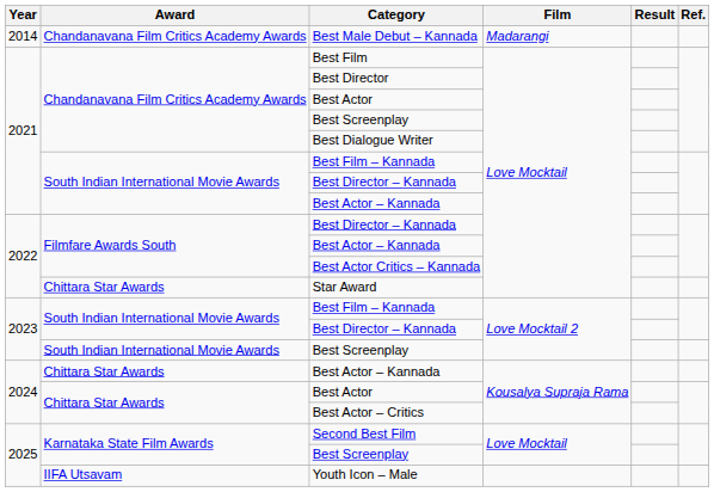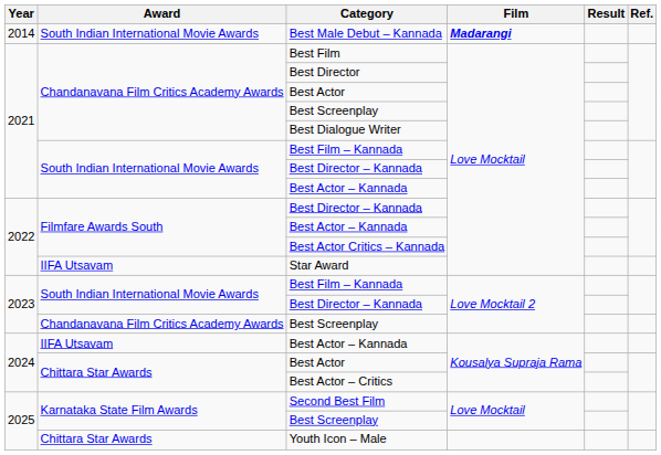 <table class="wikitable">
 <tr>
 <th>Year</th>
 <th>Award</th>
 <th>Category</th>
 <th>Film</th>
 <th>Result</th>
 <th>Ref.</th>
 </tr>
 <tr>
 <td>2014</td>
-<td><a href='#'>Chandanavana Film Critics Academy Awards</a></td>
+<td><a href='#'>South Indian International Movie Awards</a></td>
 <td><a href='#'>Best Male Debut – Kannada</a></td>
-<td><em><a href='#'>Madarangi</a></em></td>
+<td><strong><em><a href='#'>Madarangi</a></em></strong></td>
 <td></td>
 <td></td>
 </tr>
 <tr>
 <td rowspan="8">2021</td>
 <td rowspan="5"><a href='#'>Chandanavana Film Critics Academy Awards</a></td>
 <td>Best Film</td>
 <td rowspan="12"><em><a href='#'>Love Mocktail</a></em></td>
 <td></td>
 <td rowspan="5"></td>
 </tr>
 <tr>
 <td>Best Director</td>
 <td></td>
 </tr>
 <tr>
 <td>Best Actor</td>
 <td></td>
 </tr>
 <tr>
 <td>Best Screenplay</td>
 <td></td>
 </tr>
 <tr>
 <td>Best Dialogue Writer</td>
 <td></td>
 </tr>
 <tr>
 <td rowspan="3"><a href='#'>South Indian International Movie Awards</a></td>
 <td><a href='#'>Best Film – Kannada</a></td>
 <td></td>
 <td rowspan="3"></td>
 </tr>
 <tr>
 <td><a href='#'>Best Director – Kannada</a></td>
 <td></td>
 </tr>
 <tr>
 <td><a href='#'>Best Actor – Kannada</a></td>
 <td></td>
 </tr>
 <tr>
 <td rowspan="4">2022</td>
 <td rowspan="3"><a href='#'>Filmfare Awards South</a></td>
 <td><a href='#'>Best Director – Kannada</a></td>
 <td></td>
 <td rowspan="3"></td>
 </tr>
 <tr>
 <td><a href='#'>Best Actor – Kannada</a></td>
 <td></td>
 </tr>
 <tr>
 <td><a href='#'>Best Actor Critics – Kannada</a></td>
 <td></td>
 </tr>
 <tr>
-<td><a href='#'>Chittara Star Awards</a></td>
+<td><a href='#'>IIFA Utsavam</a></td>
 <td>Star Award</td>
 <td></td>
 <td></td>
 </tr>
 <tr>
 <td rowspan="3">2023</td>
 <td rowspan="2"><a href='#'>South Indian International Movie Awards</a></td>
 <td><a href='#'>Best Film – Kannada</a></td>
 <td rowspan="3"><em><a href='#'>Love Mocktail 2</a></em></td>
 <td></td>
 <td rowspan="2"></td>
 </tr>
 <tr>
 <td><a href='#'>Best Director – Kannada</a></td>
 <td></td>
 </tr>
 <tr>
-<td><a href='#'>South Indian International Movie Awards</a></td>
+<td><a href='#'>Chandanavana Film Critics Academy Awards</a></td>
 <td>Best Screenplay</td>
 <td></td>
 <td></td>
 </tr>
 <tr>
 <td rowspan="3">2024</td>
-<td><a href='#'>Chittara Star Awards</a></td>
+<td><a href='#'>IIFA Utsavam</a></td>
 <td>Best Actor – Kannada</td>
 <td rowspan="3"><em><a href='#'>Kousalya Supraja Rama</a></em></td>
 <td></td>
 <td></td>
 </tr>
 <tr>
 <td rowspan="2"><a href='#'>Chittara Star Awards</a></td>
 <td>Best Actor</td>
 <td></td>
 <td rowspan="2"></td>
 </tr>
 <tr>
 <td>Best Actor – Critics</td>
 <td></td>
 </tr>
 <tr>
 <td rowspan="3">2025</td>
 <td rowspan="2"><a href='#'>Karnataka State Film Awards</a></td>
 <td><a href='#'>Second Best Film</a></td>
 <td rowspan="2"><em><a href='#'>Love Mocktail</a></em></td>
 <td></td>
 <td rowspan="2"></td>
 </tr>
 <tr>
 <td><a href='#'>Best Screenplay</a></td>
 <td></td>
 </tr>
 <tr>
-<td><a href='#'>IIFA Utsavam</a></td>
+<td><a href='#'>Chittara Star Awards</a></td>
 <td>Youth Icon – Male</td>
 <td></td>
 <td></td>
 <td></td>
 </tr>
 </table>
